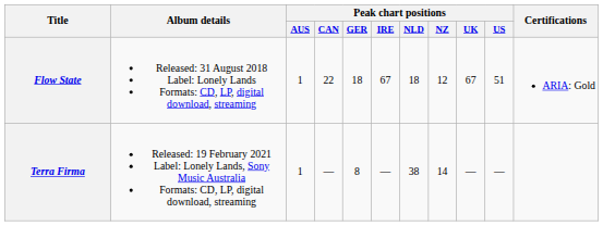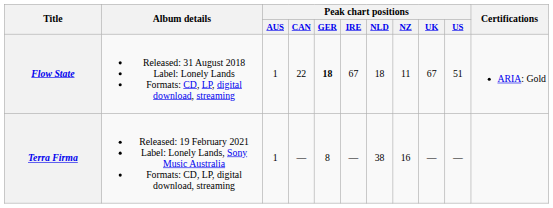 <table class="wikitable plainrowheaders" style="text-align:center;">
 <tr>
 <th scope="col" rowspan="2" style="width:9.5em;">Title</th>
 <th scope="col" rowspan="2" style="width:16em;">Album details</th>
 <th scope="col" colspan="8">Peak chart positions</th>
 <th scope="col" rowspan="2">Certifications</th>
 </tr>
 <tr>
 <th scope="col" style="width:2.5em;font-size:90%;"><a href='#'>AUS</a><br></th>
 <th scope="col" style="width:2.5em;font-size:90%;"><a href='#'>CAN</a><br></th>
 <th scope="col" style="width:2.5em;font-size:90%;"><a href='#'>GER</a><br></th>
 <th scope="col" style="width:2.5em;font-size:90%;"><a href='#'>IRE</a><br></th>
 <th scope="col" style="width:2.5em;font-size:90%;"><a href='#'>NLD</a><br></th>
 <th scope="col" style="width:2.5em;font-size:90%;"><a href='#'>NZ</a><br></th>
 <th scope="col" style="width:2.5em;font-size:90%;"><a href='#'>UK</a><br></th>
 <th scope="col" style="width:2.5em;font-size:90%;"><a href='#'>US</a><br></th>
 </tr>
 <tr>
 <th scope="row"><em><a href='#'>Flow State</a></em></th>
 <td><br><ul><li>Released: 31 August 2018</li><li>Label: Lonely Lands</li><li>Formats: <a href='#'>CD</a>, <a href='#'>LP</a>, <a href='#'>digital download</a>, <a href='#'>streaming</a></li></ul></td>
 <td>1</td>
 <td>22</td>
-<td>18</td>
+<td><strong>18</strong></td>
 <td>67</td>
 <td>18</td>
-<td>12</td>
+<td>11</td>
 <td>67</td>
 <td>51</td>
 <td><br><ul><li><a href='#'>ARIA</a>: Gold</li></ul></td>
 </tr>
 <tr>
 <th scope="row"><em><a href='#'>Terra Firma</a></em></th>
 <td><br><ul><li>Released: 19 February 2021</li><li>Label: Lonely Lands, <a href='#'>Sony Music Australia</a></li><li>Formats: CD, LP, digital download, streaming</li></ul></td>
 <td>1</td>
 <td>—</td>
 <td>8</td>
 <td>—</td>
 <td>38</td>
-<td>14</td>
+<td>16</td>
 <td>—</td>
 <td>—</td>
 <td></td>
 </tr>
 </table>
